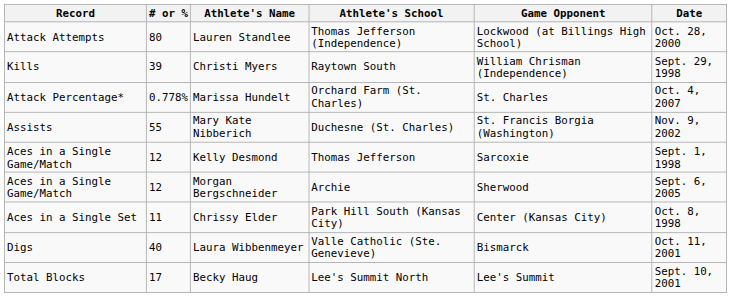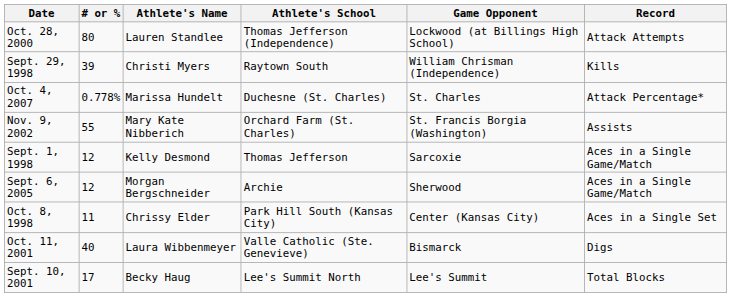 <table class="wikitable sortable" font=90%">
 <tr>
-<th><strong>Record</strong></th>
+<th><strong>Date</strong></th>
 <th><strong># or %</strong></th>
 <th><strong>Athlete's Name</strong></th>
 <th><strong>Athlete's School</strong></th>
 <th><strong>Game Opponent</strong></th>
-<th><strong>Date</strong></th>
+<th><strong>Record</strong></th>
 </tr>
 <tr>
-<td>Attack Attempts</td>
+<td>Oct. 28, 2000</td>
 <td>80</td>
 <td>Lauren Standlee</td>
 <td>Thomas Jefferson (Independence)</td>
 <td>Lockwood (at Billings High School)</td>
-<td>Oct. 28, 2000</td>
+<td>Attack Attempts</td>
 </tr>
 <tr>
-<td>Kills</td>
+<td>Sept. 29, 1998</td>
 <td>39</td>
 <td>Christi Myers</td>
 <td>Raytown South</td>
 <td>William Chrisman (Independence)</td>
-<td>Sept. 29, 1998</td>
+<td>Kills</td>
 </tr>
 <tr>
-<td>Attack Percentage*</td>
+<td>Oct. 4, 2007</td>
 <td>0.778%</td>
 <td>Marissa Hundelt</td>
-<td>Orchard Farm (St. Charles)</td>
+<td>Duchesne (St. Charles)</td>
 <td>St. Charles</td>
-<td>Oct. 4, 2007</td>
+<td>Attack Percentage*</td>
 </tr>
 <tr>
-<td>Assists</td>
+<td>Nov. 9, 2002</td>
 <td>55</td>
 <td>Mary Kate Nibberich</td>
-<td>Duchesne (St. Charles)</td>
+<td>Orchard Farm (St. Charles)</td>
 <td>St. Francis Borgia (Washington)</td>
-<td>Nov. 9, 2002</td>
+<td>Assists</td>
 </tr>
 <tr>
-<td>Aces in a Single Game/Match</td>
+<td>Sept. 1, 1998</td>
 <td>12</td>
 <td>Kelly Desmond</td>
 <td>Thomas Jefferson</td>
 <td>Sarcoxie</td>
-<td>Sept. 1, 1998</td>
+<td>Aces in a Single Game/Match</td>
 </tr>
 <tr>
-<td>Aces in a Single Game/Match</td>
+<td>Sept. 6, 2005</td>
 <td>12</td>
 <td>Morgan Bergschneider</td>
 <td>Archie</td>
 <td>Sherwood</td>
-<td>Sept. 6, 2005</td>
+<td>Aces in a Single Game/Match</td>
 </tr>
 <tr>
-<td>Aces in a Single Set</td>
+<td>Oct. 8, 1998</td>
 <td>11</td>
 <td>Chrissy Elder</td>
 <td>Park Hill South (Kansas City)</td>
 <td>Center (Kansas City)</td>
-<td>Oct. 8, 1998</td>
+<td>Aces in a Single Set</td>
 </tr>
 <tr>
-<td>Digs</td>
+<td>Oct. 11, 2001</td>
 <td>40</td>
 <td>Laura Wibbenmeyer</td>
 <td>Valle Catholic (Ste. Genevieve)</td>
 <td>Bismarck</td>
-<td>Oct. 11, 2001</td>
+<td>Digs</td>
 </tr>
 <tr>
-<td>Total Blocks</td>
+<td>Sept. 10, 2001</td>
 <td>17</td>
 <td>Becky Haug</td>
 <td>Lee's Summit North</td>
 <td>Lee's Summit</td>
-<td>Sept. 10, 2001</td>
+<td>Total Blocks</td>
 </tr>
 </table>
